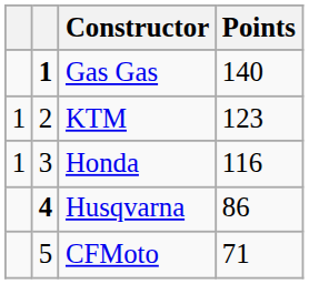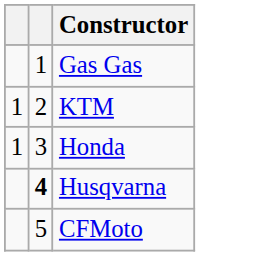 <table class="wikitable" style="font-size: 85%;">
 <tr>
 <th></th>
 <th></th>
 <th>Constructor</th>
-<th>Points</th>
 </tr>
 <tr>
 <td></td>
-<td align=center><strong>1</strong></td>
+<td align=center>1</td>
 <td> <a href='#'>Gas Gas</a></td>
-<td align=left>140</td>
 </tr>
 <tr>
 <td> 1</td>
 <td align=center>2</td>
 <td> <a href='#'>KTM</a></td>
-<td align=left>123</td>
 </tr>
 <tr>
 <td> 1</td>
 <td align=center>3</td>
 <td> <a href='#'>Honda</a></td>
-<td align=left>116</td>
 </tr>
 <tr>
 <td></td>
 <td align=center><strong>4</strong></td>
 <td> <a href='#'>Husqvarna</a></td>
-<td align=left>86</td>
 </tr>
 <tr>
 <td></td>
 <td align=center>5</td>
 <td> <a href='#'>CFMoto</a></td>
-<td align=left>71</td>
 </tr>
 </table>
